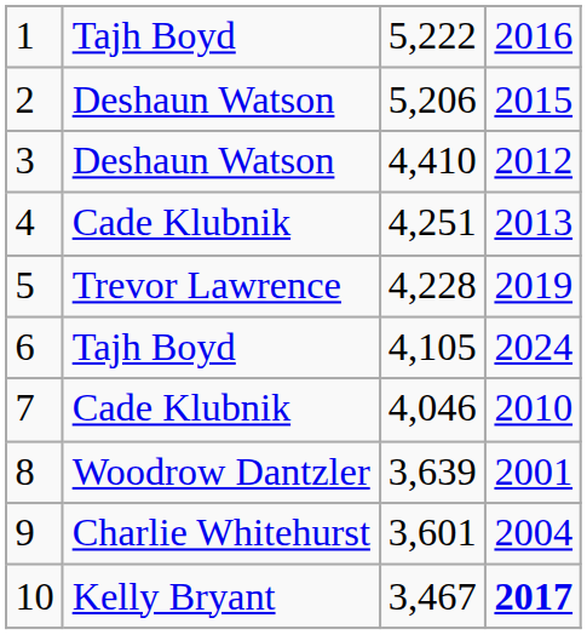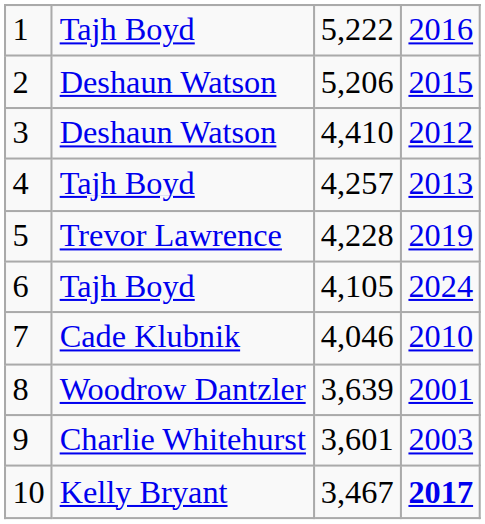 <table class="wikitable">
 <tr>
 </tr>
 <tr>
 <td>1</td>
 <td><a href='#'>Tajh Boyd</a></td>
 <td><abbr>5,222</abbr></td>
 <td><a href='#'>2016</a></td>
 </tr>
 <tr>
 <td>2</td>
 <td><a href='#'>Deshaun Watson</a></td>
 <td><abbr>5,206</abbr></td>
 <td><a href='#'>2015</a></td>
 </tr>
 <tr>
 <td>3</td>
 <td><a href='#'>Deshaun Watson</a></td>
 <td><abbr>4,410</abbr></td>
 <td><a href='#'>2012</a></td>
 </tr>
 <tr>
 <td>4</td>
-<td><a href='#'>Cade Klubnik</a></td>
-<td><abbr>4,251</abbr></td>
+<td><a href='#'>Tajh Boyd</a></td>
+<td><abbr>4,257</abbr></td>
 <td><a href='#'>2013</a></td>
 </tr>
 <tr>
 <td>5</td>
 <td><a href='#'>Trevor Lawrence</a></td>
 <td><abbr>4,228</abbr></td>
 <td><a href='#'>2019</a></td>
 </tr>
 <tr>
 <td>6</td>
 <td><a href='#'>Tajh Boyd</a></td>
 <td><abbr>4,105</abbr></td>
 <td><a href='#'>2024</a></td>
 </tr>
 <tr>
 <td>7</td>
 <td><a href='#'>Cade Klubnik</a></td>
 <td><abbr>4,046</abbr></td>
 <td><a href='#'>2010</a></td>
 </tr>
 <tr>
 <td>8</td>
 <td><a href='#'>Woodrow Dantzler</a></td>
 <td><abbr>3,639</abbr></td>
 <td><a href='#'>2001</a></td>
 </tr>
 <tr>
 <td>9</td>
 <td><a href='#'>Charlie Whitehurst</a></td>
 <td><abbr>3,601</abbr></td>
-<td><a href='#'>2004</a></td>
+<td><a href='#'>2003</a></td>
 </tr>
 <tr>
 <td>10</td>
 <td><a href='#'>Kelly Bryant</a></td>
 <td><abbr>3,467</abbr></td>
 <td><strong><a href='#'>2017</a></strong></td>
 </tr>
 </table>
